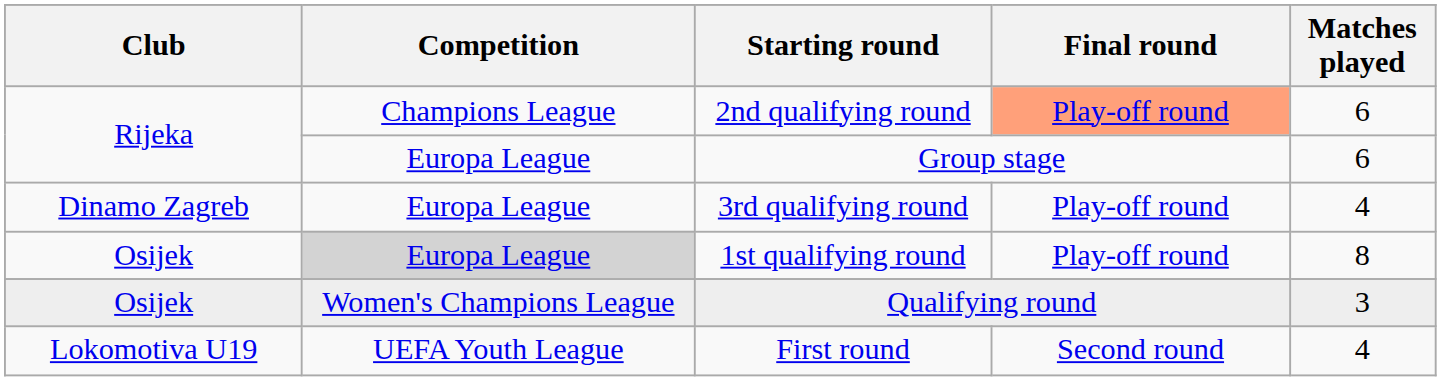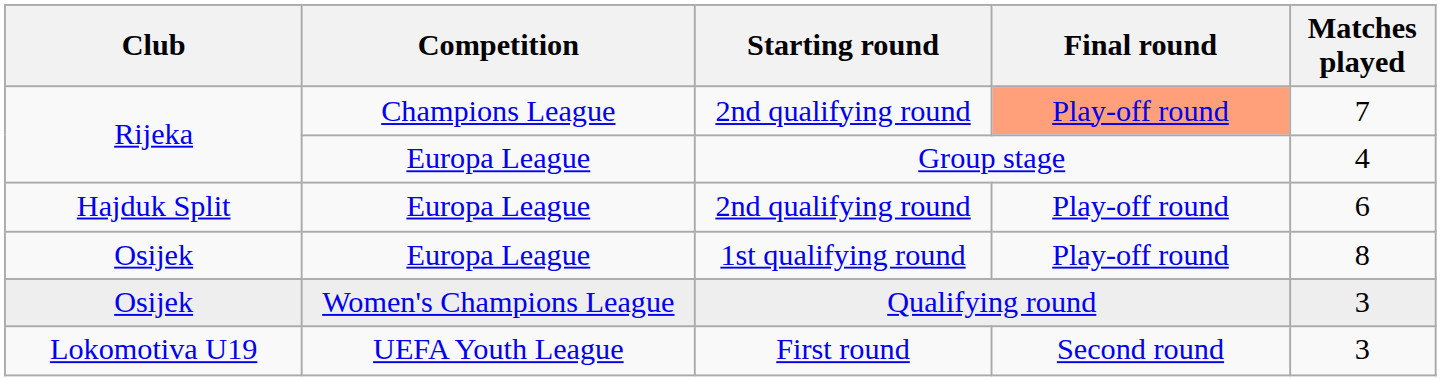 <table class="wikitable" style="text-align: center">
 <tr>
 <th width=150>Club</th>
 <th width=200>Competition</th>
 <th width=150>Starting round</th>
 <th width=150>Final round</th>
 <th width=70>Matches played</th>
 </tr>
 <tr>
 <td rowspan=2><a href='#'>Rijeka</a></td>
 <td><a href='#'>Champions League</a></td>
 <td><a href='#'>2nd qualifying round</a></td>
 <td style="background: lightsalmon;"><a href='#'>Play-off round</a></td>
-<td>6</td>
+<td>7</td>
 </tr>
 <tr>
 <td><a href='#'>Europa League</a></td>
 <td colspan=2><a href='#'>Group stage</a></td>
+<td>4</td>
+</tr>
+<tr>
+<td><a href='#'>Hajduk Split</a></td>
+<td><a href='#'>Europa League</a></td>
+<td><a href='#'>2nd qualifying round</a></td>
+<td><a href='#'>Play-off round</a></td>
 <td>6</td>
 </tr>
 <tr>
-<td rowspan=1><a href='#'>Dinamo Zagreb</a></td>
+<td><a href='#'>Osijek</a></td>
 <td><a href='#'>Europa League</a></td>
-<td><a href='#'>3rd qualifying round</a></td>
-<td><a href='#'>Play-off round</a></td>
-<td>4</td>
-</tr>
-<tr>
-<td><a href='#'>Osijek</a></td>
-<td style="background: lightgrey;"><a href='#'>Europa League</a></td>
 <td><a href='#'>1st qualifying round</a></td>
 <td><a href='#'>Play-off round</a></td>
 <td>8</td>
 </tr>
 <tr bgcolor=#EEEEEE>
 <td><a href='#'>Osijek</a></td>
 <td><a href='#'>Women's Champions League</a></td>
 <td colspan=2><a href='#'>Qualifying round</a></td>
 <td>3</td>
 </tr>
 <tr>
 <td><a href='#'>Lokomotiva U19</a></td>
 <td><a href='#'>UEFA Youth League</a></td>
 <td><a href='#'>First round</a></td>
 <td><a href='#'>Second round</a></td>
-<td>4</td>
+<td>3</td>
 </tr>
 </table>
